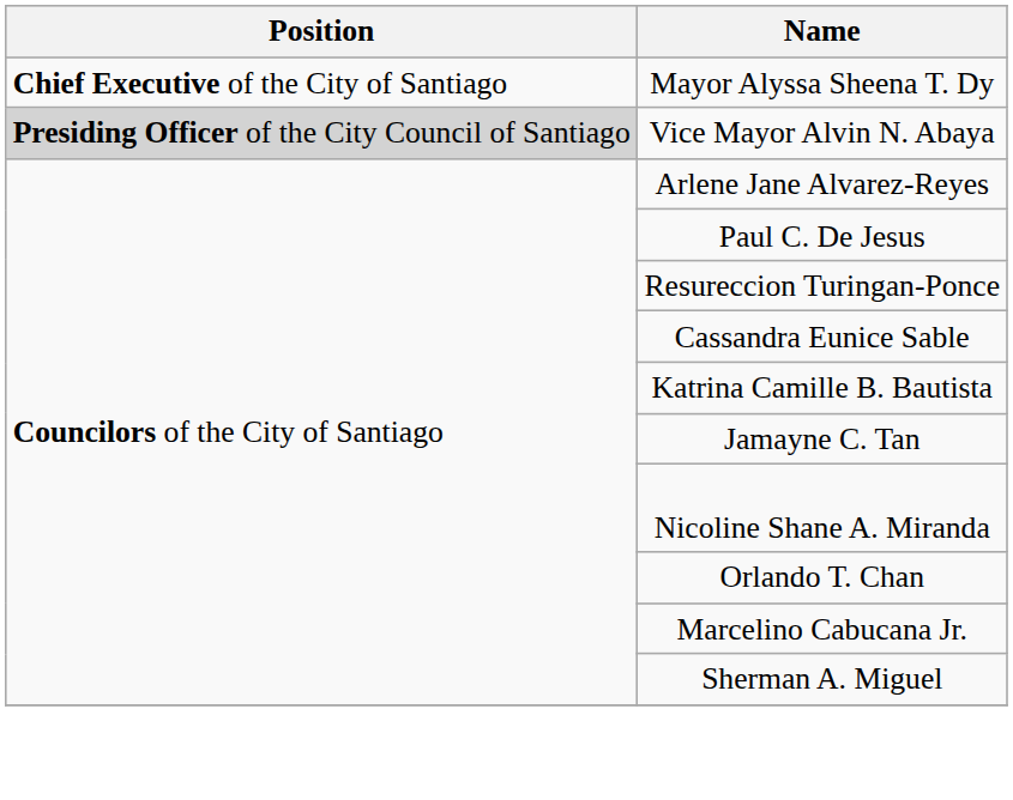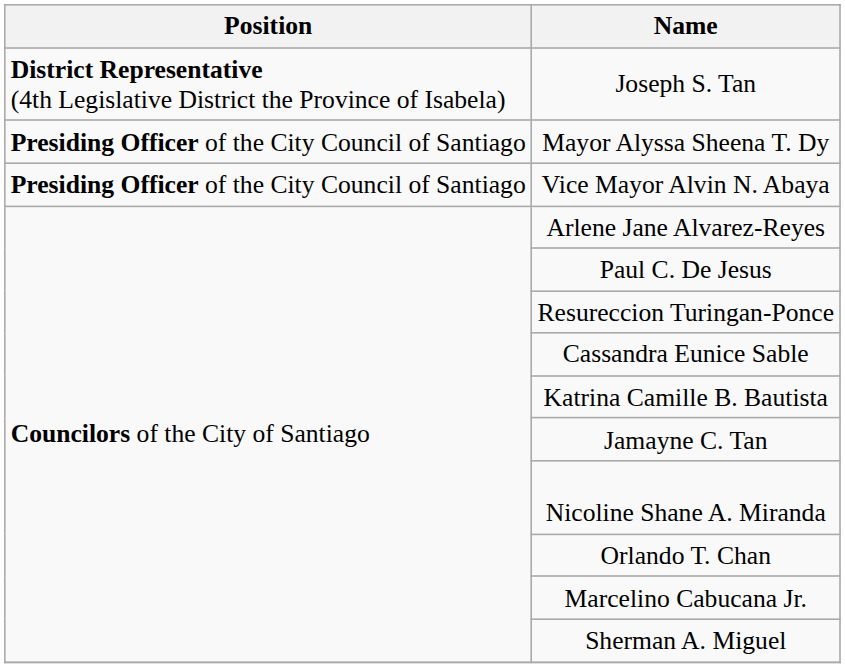 <table class="wikitable" style="line-height:1.20em; font-size:100%;">
 <tr>
 <th>Position</th>
 <th>Name</th>
 </tr>
 <tr>
-<td><strong>Chief Executive</strong> of the City of Santiago</td>
+<td><strong>District Representative</strong><br>(4th Legislative District the Province of Isabela)</td>
+<td style="text-align:center;">Joseph S. Tan</td>
+</tr>
+<tr>
+<td><strong>Presiding Officer</strong> of the City Council of Santiago</td>
 <td style="text-align:center;">Mayor Alyssa Sheena T. Dy</td>
 </tr>
 <tr>
-<td style="background: lightgrey;"><strong>Presiding Officer</strong> of the City Council of Santiago</td>
+<td><strong>Presiding Officer</strong> of the City Council of Santiago</td>
 <td style="text-align:center;">Vice Mayor Alvin N. Abaya</td>
 </tr>
 <tr>
 <td rowspan=10><strong>Councilors</strong> of the City of Santiago</td>
 <td style="text-align:center;">Arlene Jane Alvarez-Reyes</td>
 </tr>
 <tr>
 <td style="text-align:center;">Paul C. De Jesus</td>
 </tr>
 <tr>
 <td style="text-align:center;">Resureccion Turingan-Ponce</td>
 </tr>
 <tr>
 <td style="text-align:center;">Cassandra Eunice Sable</td>
 </tr>
 <tr>
 <td style="text-align:center;">Katrina Camille B. Bautista</td>
 </tr>
 <tr>
 <td style="text-align:center;">Jamayne C. Tan</td>
 </tr>
 <tr>
 <td style="text-align:center;"><br>Nicoline Shane A. Miranda</td>
 </tr>
 <tr>
 <td style="text-align:center;">Orlando T. Chan</td>
 </tr>
 <tr>
 <td style="text-align:center;">Marcelino Cabucana Jr.</td>
 </tr>
 <tr>
 <td style="text-align:center;">Sherman A. Miguel</td>
 </tr>
 <tr>
 </tr>
 </table>
